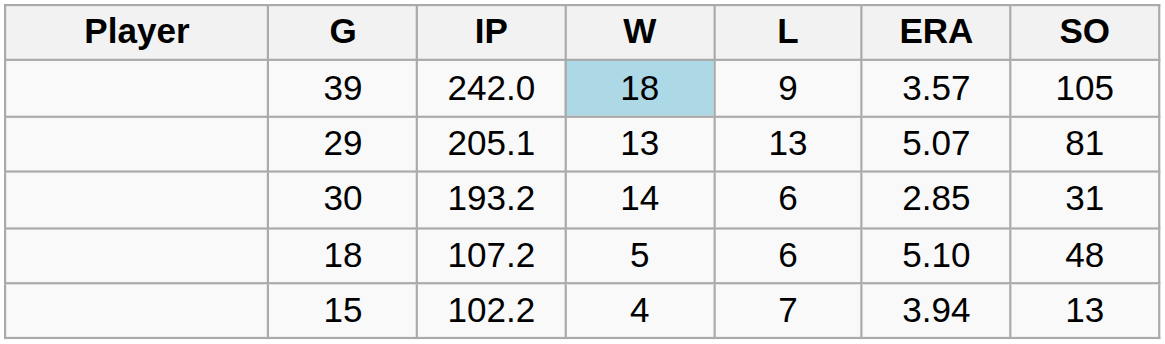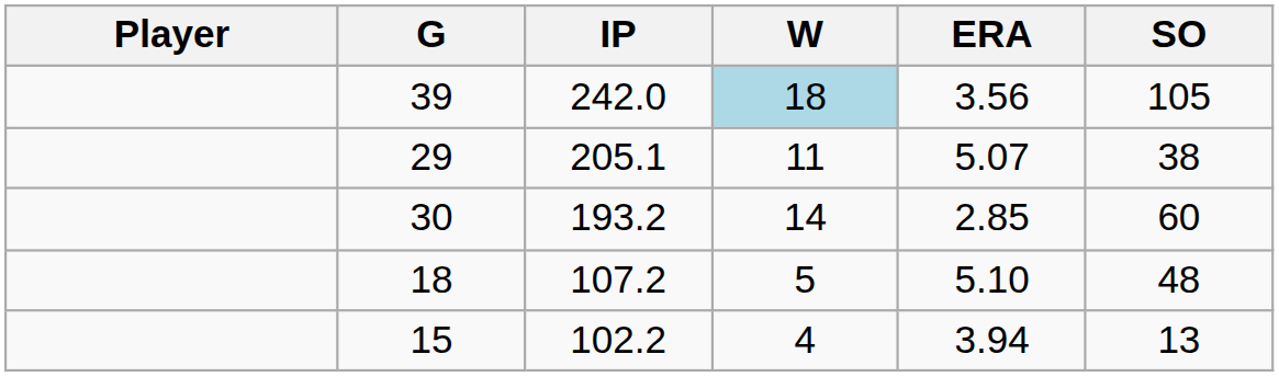 <table class="wikitable sortable">
 <tr>
 <th bgcolor="#DDDDFF" width="16%">Player</th>
 <th bgcolor="#DDDDFF" width="9%">G</th>
 <th bgcolor="#DDDDFF" width="9%">IP</th>
 <th bgcolor="#DDDDFF" width="9%">W</th>
-<th bgcolor="#DDDDFF" width="9%">L</th>
 <th bgcolor="#DDDDFF" width="9%">ERA</th>
 <th bgcolor="#DDDDFF" width="9%">SO</th>
 </tr>
 <tr align="center">
 <td></td>
 <td>39</td>
 <td>242.0</td>
 <td style="background: lightblue;">18</td>
-<td>9</td>
-<td>3.57</td>
+<td>3.56</td>
 <td>105</td>
 </tr>
 <tr align="center">
 <td></td>
 <td>29</td>
 <td>205.1</td>
-<td>13</td>
-<td>13</td>
+<td>11</td>
 <td>5.07</td>
-<td>81</td>
+<td>38</td>
 </tr>
 <tr align="center">
 <td></td>
 <td>30</td>
 <td>193.2</td>
 <td>14</td>
-<td>6</td>
 <td>2.85</td>
-<td>31</td>
+<td>60</td>
 </tr>
 <tr align="center">
 <td></td>
 <td>18</td>
 <td>107.2</td>
 <td>5</td>
-<td>6</td>
 <td>5.10</td>
 <td>48</td>
 </tr>
 <tr align="center">
 <td></td>
 <td>15</td>
 <td>102.2</td>
 <td>4</td>
-<td>7</td>
 <td>3.94</td>
 <td>13</td>
 </tr>
 </table>
